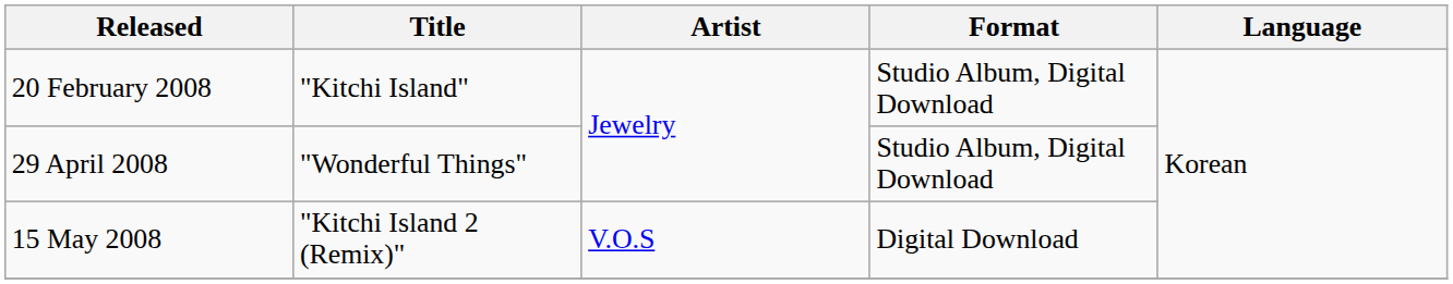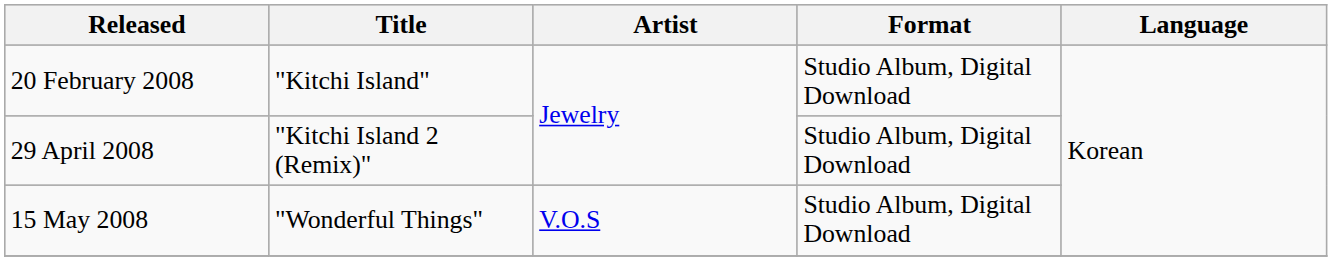 <table class="wikitable sortable" align="left center" style="width:65%;">
 <tr>
 <th style="width:20%;">Released</th>
 <th style="width:20%;">Title</th>
 <th style="width:20%;">Artist</th>
 <th style="width:20%;">Format</th>
 <th style="width:20%;">Language</th>
 </tr>
 <tr>
 <td>20 February 2008</td>
 <td>"Kitchi Island"</td>
 <td rowspan="2"><a href='#'>Jewelry</a></td>
 <td rowspan="1">Studio Album, Digital Download</td>
 <td rowspan="3">Korean</td>
 </tr>
 <tr>
 <td>29 April 2008</td>
-<td>"Wonderful Things"</td>
+<td>"Kitchi Island 2 (Remix)"</td>
 <td rowspan="1">Studio Album, Digital Download</td>
 </tr>
 <tr>
 <td>15 May 2008</td>
-<td>"Kitchi Island 2 (Remix)"</td>
+<td>"Wonderful Things"</td>
 <td><a href='#'>V.O.S</a></td>
-<td>Digital Download</td>
+<td>Studio Album, Digital Download</td>
 </tr>
 <tr>
 </tr>
 </table>
